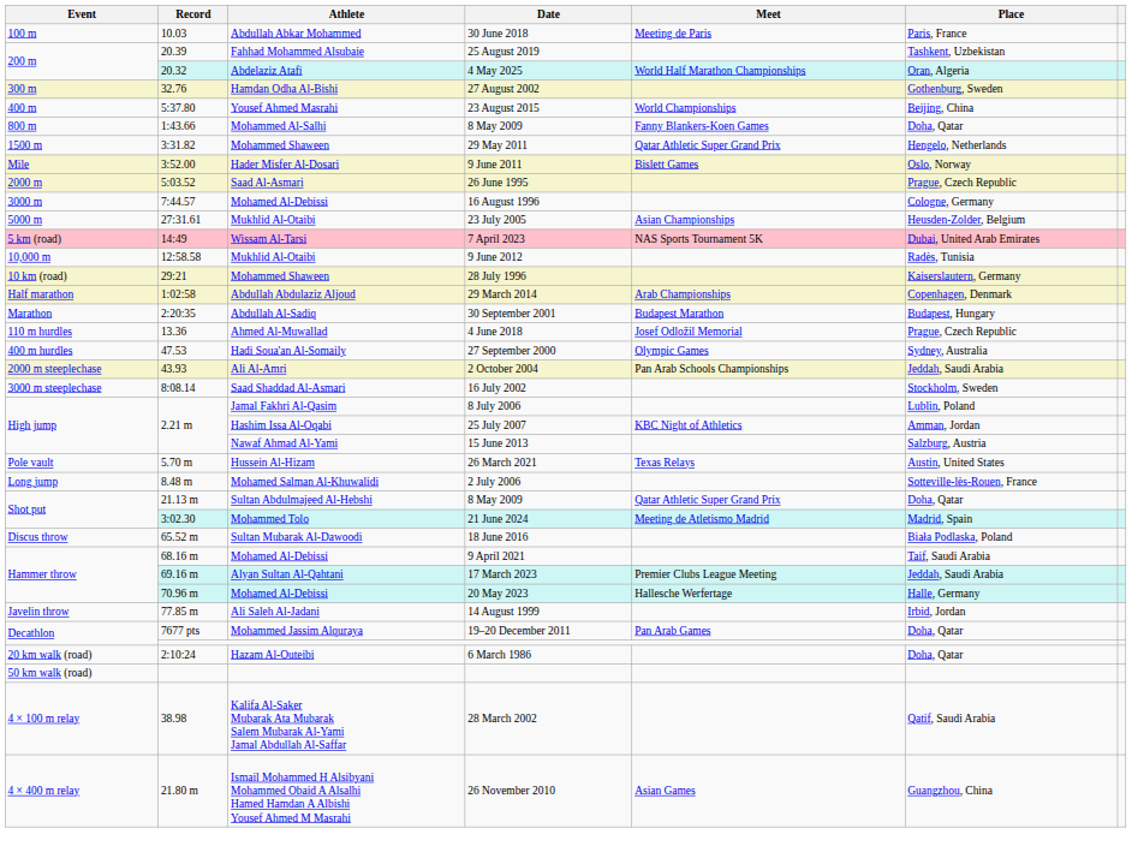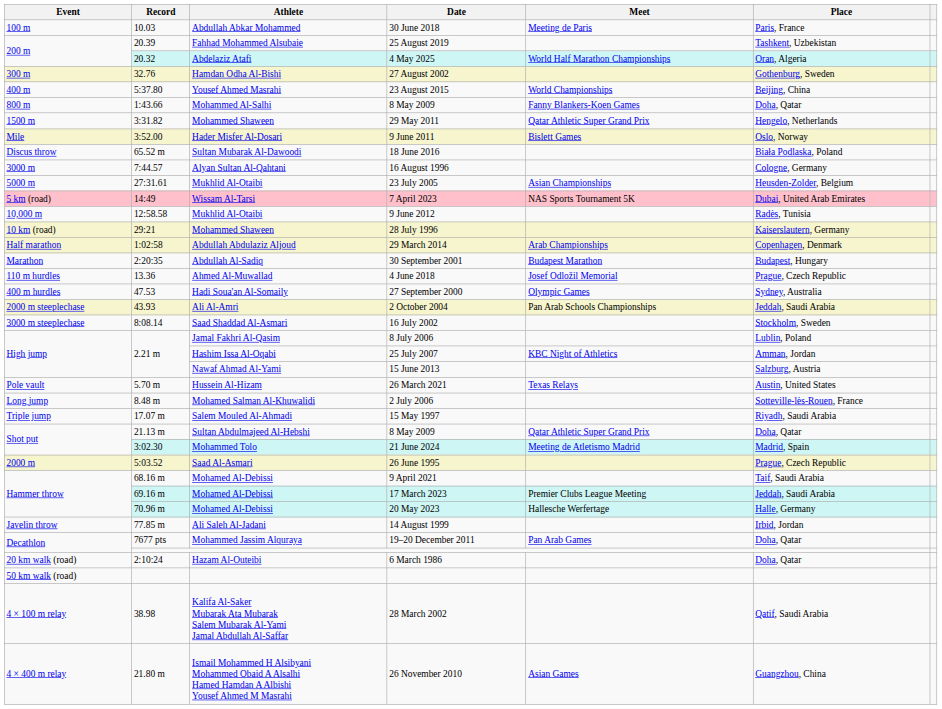 <table class="wikitable" style="font-size:95%; width: 95%;">
 <tr>
 <th>Event</th>
 <th>Record</th>
 <th>Athlete</th>
 <th>Date</th>
 <th>Meet</th>
 <th>Place</th>
 <th></th>
 </tr>
 <tr>
 <td><a href='#'>100 m</a></td>
 <td>10.03 </td>
 <td><a href='#'>Abdullah Abkar Mohammed</a></td>
 <td>30 June 2018</td>
 <td><a href='#'>Meeting de Paris</a></td>
 <td><a href='#'>Paris</a>, France</td>
 <td></td>
 </tr>
 <tr>
 <td rowspan=2><a href='#'>200 m</a></td>
 <td>20.39 </td>
 <td><a href='#'>Fahhad Mohammed Alsubaie</a></td>
 <td>25 August 2019</td>
 <td></td>
 <td><a href='#'>Tashkent</a>, Uzbekistan</td>
 <td></td>
 </tr>
 <tr bgcolor=#CEF6F5>
 <td>20.32 </td>
 <td><a href='#'>Abdelaziz Atafi</a></td>
 <td>4 May 2025</td>
 <td><a href='#'>World Half Marathon Championships</a></td>
 <td><a href='#'>Oran</a>, Algeria</td>
 <td></td>
 </tr>
 <tr style="background:#f6F5CE;">
 <td><a href='#'>300 m</a></td>
 <td>32.76</td>
 <td><a href='#'>Hamdan Odha Al-Bishi</a></td>
 <td>27 August 2002</td>
 <td></td>
 <td><a href='#'>Gothenburg</a>, Sweden</td>
 <td></td>
 </tr>
 <tr>
 <td><a href='#'>400 m</a></td>
 <td>5:37.80</td>
 <td><a href='#'>Yousef Ahmed Masrahi</a></td>
 <td>23 August 2015</td>
 <td><a href='#'>World Championships</a></td>
 <td><a href='#'>Beijing</a>, China</td>
 <td></td>
 </tr>
 <tr>
 <td><a href='#'>800 m</a></td>
 <td>1:43.66</td>
 <td><a href='#'>Mohammed Al-Salhi</a></td>
 <td>8 May 2009</td>
 <td><a href='#'>Fanny Blankers-Koen Games</a></td>
 <td><a href='#'>Doha</a>, Qatar</td>
 <td></td>
 </tr>
 <tr>
 <td><a href='#'>1500 m</a></td>
 <td>3:31.82</td>
 <td><a href='#'>Mohammed Shaween</a></td>
 <td>29 May 2011</td>
 <td><a href='#'>Qatar Athletic Super Grand Prix</a></td>
 <td><a href='#'>Hengelo</a>, Netherlands</td>
 <td></td>
 </tr>
 <tr style="background:#f6F5CE;">
 <td><a href='#'>Mile</a></td>
 <td>3:52.00</td>
 <td><a href='#'>Hader Misfer Al-Dosari</a></td>
 <td>9 June 2011</td>
 <td><a href='#'>Bislett Games</a></td>
 <td><a href='#'>Oslo</a>, Norway</td>
 <td></td>
 </tr>
-<tr style="background:#f6F5CE;">
-<td><a href='#'>2000 m</a></td>
-<td>5:03.52</td>
-<td><a href='#'>Saad Al-Asmari</a></td>
-<td>26 June 1995</td>
+<tr>
+<td><a href='#'>Discus throw</a></td>
+<td>65.52 m</td>
+<td><a href='#'>Sultan Mubarak Al-Dawoodi</a></td>
+<td>18 June 2016</td>
 <td></td>
-<td><a href='#'>Prague</a>, Czech Republic</td>
+<td><a href='#'>Biała Podlaska</a>, Poland</td>
 <td></td>
 </tr>
 <tr>
 <td><a href='#'>3000 m</a></td>
 <td>7:44.57</td>
-<td><a href='#'>Mohamed Al-Debissi</a></td>
+<td><a href='#'>Alyan Sultan Al-Qahtani</a></td>
 <td>16 August 1996</td>
 <td></td>
 <td><a href='#'>Cologne</a>, Germany</td>
 <td></td>
 </tr>
 <tr>
 <td><a href='#'>5000 m</a></td>
 <td>27:31.61</td>
 <td><a href='#'>Mukhlid Al-Otaibi</a></td>
 <td>23 July 2005</td>
 <td><a href='#'>Asian Championships</a></td>
 <td><a href='#'>Heusden-Zolder</a>, Belgium</td>
 <td></td>
 </tr>
 <tr style="background:pink">
 <td><a href='#'>5 km</a> (road)</td>
 <td>14:49</td>
 <td><a href='#'>Wissam Al-Tarsi</a></td>
 <td>7 April 2023</td>
 <td>NAS Sports Tournament 5K</td>
 <td><a href='#'>Dubai</a>, United Arab Emirates</td>
 <td></td>
 </tr>
 <tr>
 <td><a href='#'>10,000 m</a></td>
 <td>12:58.58</td>
 <td><a href='#'>Mukhlid Al-Otaibi</a></td>
 <td>9 June 2012</td>
 <td></td>
 <td><a href='#'>Radès</a>, Tunisia</td>
 <td></td>
 </tr>
 <tr style="background:#f6F5CE;">
 <td><a href='#'>10 km</a> (road)</td>
 <td>29:21</td>
 <td><a href='#'>Mohammed Shaween</a></td>
 <td>28 July 1996</td>
 <td></td>
 <td><a href='#'>Kaiserslautern</a>, Germany</td>
 <td></td>
 </tr>
 <tr style="background:#f6F5CE;">
 <td><a href='#'>Half marathon</a></td>
 <td>1:02:58</td>
 <td><a href='#'>Abdullah Abdulaziz Aljoud</a></td>
 <td>29 March 2014</td>
 <td><a href='#'>Arab Championships</a></td>
 <td><a href='#'>Copenhagen</a>, Denmark</td>
 <td></td>
 </tr>
 <tr>
 <td><a href='#'>Marathon</a></td>
 <td>2:20:35</td>
 <td><a href='#'>Abdullah Al-Sadiq</a></td>
 <td>30 September 2001</td>
 <td><a href='#'>Budapest Marathon</a></td>
 <td><a href='#'>Budapest</a>, Hungary</td>
 <td></td>
 </tr>
 <tr>
 <td><a href='#'>110 m hurdles</a></td>
 <td>13.36 </td>
 <td><a href='#'>Ahmed Al-Muwallad</a></td>
 <td>4 June 2018</td>
 <td><a href='#'>Josef Odložil Memorial</a></td>
 <td><a href='#'>Prague</a>, Czech Republic</td>
 <td></td>
 </tr>
 <tr>
 <td><a href='#'>400 m hurdles</a></td>
 <td>47.53</td>
 <td><a href='#'>Hadi Soua'an Al-Somaily</a></td>
 <td>27 September 2000</td>
 <td><a href='#'>Olympic Games</a></td>
 <td><a href='#'>Sydney</a>, Australia</td>
 <td></td>
 </tr>
 <tr style="background:#f6F5CE;">
 <td><a href='#'>2000 m steeplechase</a></td>
 <td>43.93</td>
 <td><a href='#'>Ali Al-Amri</a></td>
 <td>2 October 2004</td>
 <td>Pan Arab Schools Championships</td>
 <td><a href='#'>Jeddah</a>, Saudi Arabia</td>
 <td></td>
 </tr>
 <tr>
 <td><a href='#'>3000 m steeplechase</a></td>
 <td>8:08.14</td>
 <td><a href='#'>Saad Shaddad Al-Asmari</a></td>
 <td>16 July 2002</td>
 <td></td>
 <td><a href='#'>Stockholm</a>, Sweden</td>
 <td></td>
 </tr>
 <tr>
 <td rowspan=3><a href='#'>High jump</a></td>
 <td rowspan=3>2.21 m</td>
 <td><a href='#'>Jamal Fakhri Al-Qasim</a></td>
 <td>8 July 2006</td>
 <td></td>
 <td><a href='#'>Lublin</a>, Poland</td>
 <td></td>
 </tr>
 <tr>
 <td><a href='#'>Hashim Issa Al-Oqabi</a></td>
 <td>25 July 2007</td>
 <td><a href='#'>KBC Night of Athletics</a></td>
 <td><a href='#'>Amman</a>, Jordan</td>
 <td></td>
 </tr>
 <tr>
 <td><a href='#'>Nawaf Ahmad Al-Yami</a></td>
 <td>15 June 2013</td>
 <td></td>
 <td><a href='#'>Salzburg</a>, Austria</td>
 <td></td>
 </tr>
 <tr>
 <td><a href='#'>Pole vault</a></td>
 <td>5.70 m</td>
 <td><a href='#'>Hussein Al-Hizam</a></td>
 <td>26 March 2021</td>
 <td><a href='#'>Texas Relays</a></td>
 <td><a href='#'>Austin</a>, United States</td>
 <td></td>
 </tr>
 <tr>
 <td><a href='#'>Long jump</a></td>
 <td>8.48 m </td>
 <td><a href='#'>Mohamed Salman Al-Khuwalidi</a></td>
 <td>2 July 2006</td>
 <td></td>
 <td><a href='#'>Sotteville-lès-Rouen</a>, France</td>
 <td></td>
 </tr>
 <tr>
+<td><a href='#'>Triple jump</a></td>
+<td>17.07 m </td>
+<td><a href='#'>Salem Mouled Al-Ahmadi</a></td>
+<td>15 May 1997</td>
+<td></td>
+<td><a href='#'>Riyadh</a>, Saudi Arabia</td>
+<td></td>
+</tr>
+<tr>
 <td rowspan=2><a href='#'>Shot put</a></td>
 <td>21.13 m</td>
 <td><a href='#'>Sultan Abdulmajeed Al-Hebshi</a></td>
 <td>8 May 2009</td>
 <td><a href='#'>Qatar Athletic Super Grand Prix</a></td>
 <td><a href='#'>Doha</a>, Qatar</td>
 <td></td>
 </tr>
 <tr bgcolor=#CEF6F5>
 <td>3:02.30</td>
 <td><a href='#'>Mohammed Tolo</a></td>
 <td>21 June 2024</td>
 <td><a href='#'>Meeting de Atletismo Madrid</a></td>
 <td><a href='#'>Madrid</a>, Spain</td>
 <td></td>
 </tr>
-<tr>
-<td><a href='#'>Discus throw</a></td>
-<td>65.52 m</td>
-<td><a href='#'>Sultan Mubarak Al-Dawoodi</a></td>
-<td>18 June 2016</td>
+<tr style="background:#f6F5CE;">
+<td><a href='#'>2000 m</a></td>
+<td>5:03.52</td>
+<td><a href='#'>Saad Al-Asmari</a></td>
+<td>26 June 1995</td>
 <td></td>
-<td><a href='#'>Biała Podlaska</a>, Poland</td>
+<td><a href='#'>Prague</a>, Czech Republic</td>
 <td></td>
 </tr>
 <tr>
 <td rowspan=3><a href='#'>Hammer throw</a></td>
 <td>68.16 m</td>
 <td><a href='#'>Mohamed Al-Debissi</a></td>
 <td>9 April 2021</td>
 <td></td>
 <td><a href='#'>Taif</a>, Saudi Arabia</td>
 <td></td>
 </tr>
 <tr bgcolor=#CEF6F5>
 <td>69.16 m</td>
-<td><a href='#'>Alyan Sultan Al-Qahtani</a></td>
+<td><a href='#'>Mohamed Al-Debissi</a></td>
 <td>17 March 2023</td>
 <td>Premier Clubs League Meeting</td>
 <td><a href='#'>Jeddah</a>, Saudi Arabia</td>
 <td></td>
 </tr>
 <tr bgcolor=#CEF6F5>
 <td>70.96 m</td>
 <td><a href='#'>Mohamed Al-Debissi</a></td>
 <td>20 May 2023</td>
 <td>Hallesche Werfertage</td>
 <td><a href='#'>Halle</a>, Germany</td>
 <td></td>
 </tr>
 <tr>
 <td><a href='#'>Javelin throw</a></td>
 <td>77.85 m</td>
 <td><a href='#'>Ali Saleh Al-Jadani</a></td>
 <td>14 August 1999</td>
 <td></td>
 <td><a href='#'>Irbid</a>, Jordan</td>
 <td></td>
 </tr>
 <tr>
 <td rowspan=2><a href='#'>Decathlon</a></td>
 <td>7677 pts</td>
 <td><a href='#'>Mohammed Jassim Alquraya</a></td>
 <td>19–20 December 2011</td>
 <td><a href='#'>Pan Arab Games</a></td>
 <td><a href='#'>Doha</a>, Qatar</td>
 <td></td>
 </tr>
 <tr>
 <td colspan=5></td>
 <td></td>
 </tr>
 <tr>
 <td><a href='#'>20 km walk</a> (road)</td>
 <td>2:10:24</td>
 <td><a href='#'>Hazam Al-Outeibi</a></td>
 <td>6 March 1986</td>
 <td></td>
 <td><a href='#'>Doha</a>, Qatar</td>
 <td></td>
 </tr>
 <tr>
 <td><a href='#'>50 km walk</a> (road)</td>
 <td></td>
 <td></td>
 <td></td>
 <td></td>
 <td></td>
 <td></td>
 </tr>
 <tr>
 <td><a href='#'>4 × 100 m relay</a></td>
 <td>38.98</td>
 <td><br><a href='#'>Kalifa Al-Saker</a><br><a href='#'>Mubarak Ata Mubarak</a><br><a href='#'>Salem Mubarak Al-Yami</a><br><a href='#'>Jamal Abdullah Al-Saffar</a></td>
 <td>28 March 2002</td>
 <td></td>
 <td><a href='#'>Qatif</a>, Saudi Arabia</td>
 <td></td>
 </tr>
 <tr>
 <td><a href='#'>4 × 400 m relay</a></td>
 <td>21.80 m</td>
 <td><br><a href='#'>Ismail Mohammed H Alsibyani</a><br><a href='#'>Mohammed Obaid A Alsalhi</a><br><a href='#'>Hamed Hamdan A Albishi</a><br><a href='#'>Yousef Ahmed M Masrahi</a></td>
 <td>26 November 2010</td>
 <td><a href='#'>Asian Games</a></td>
 <td><a href='#'>Guangzhou</a>, China</td>
 <td></td>
 </tr>
 </table>
